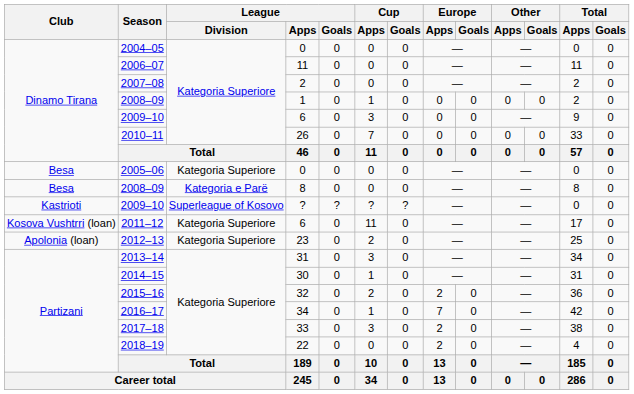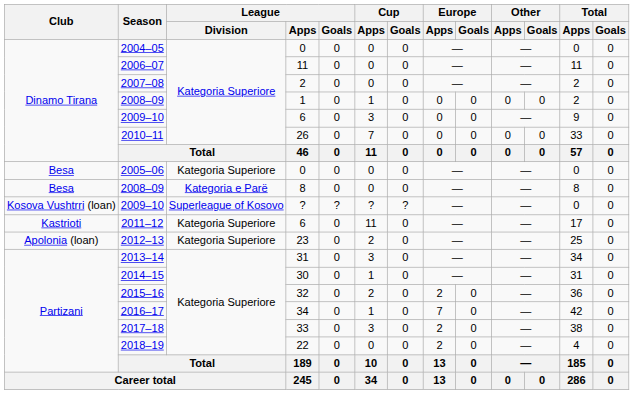 <table class="wikitable" style="text-align:center">
 <tr>
 <th rowspan="2">Club</th>
 <th rowspan="2">Season</th>
 <th colspan="3">League</th>
 <th colspan="2">Cup</th>
 <th colspan="2">Europe</th>
 <th colspan="2">Other</th>
 <th colspan="2">Total</th>
 </tr>
 <tr>
 <th>Division</th>
 <th>Apps</th>
 <th>Goals</th>
 <th>Apps</th>
 <th>Goals</th>
 <th>Apps</th>
 <th>Goals</th>
 <th>Apps</th>
 <th>Goals</th>
 <th>Apps</th>
 <th>Goals</th>
 </tr>
 <tr>
 <td rowspan="7"><a href='#'>Dinamo Tirana</a></td>
 <td><a href='#'>2004–05</a></td>
 <td rowspan="6"><a href='#'>Kategoria Superiore</a></td>
 <td>0</td>
 <td>0</td>
 <td>0</td>
 <td>0</td>
 <td colspan="2">—</td>
 <td colspan="2">—</td>
 <td>0</td>
 <td>0</td>
 </tr>
 <tr>
 <td><a href='#'>2006–07</a></td>
 <td>11</td>
 <td>0</td>
 <td>0</td>
 <td>0</td>
 <td colspan="2">—</td>
 <td colspan="2">—</td>
 <td>11</td>
 <td>0</td>
 </tr>
 <tr>
 <td><a href='#'>2007–08</a></td>
 <td>2</td>
 <td>0</td>
 <td>0</td>
 <td>0</td>
 <td colspan="2">—</td>
 <td colspan="2">—</td>
 <td>2</td>
 <td>0</td>
 </tr>
 <tr>
 <td><a href='#'>2008–09</a></td>
 <td>1</td>
 <td>0</td>
 <td>1</td>
 <td>0</td>
 <td>0</td>
 <td>0</td>
 <td>0</td>
 <td>0</td>
 <td>2</td>
 <td>0</td>
 </tr>
 <tr>
 <td><a href='#'>2009–10</a></td>
 <td>6</td>
 <td>0</td>
 <td>3</td>
 <td>0</td>
 <td>0</td>
 <td>0</td>
 <td colspan="2">—</td>
 <td>9</td>
 <td>0</td>
 </tr>
 <tr>
 <td><a href='#'>2010–11</a></td>
 <td>26</td>
 <td>0</td>
 <td>7</td>
 <td>0</td>
 <td>0</td>
 <td>0</td>
 <td>0</td>
 <td>0</td>
 <td>33</td>
 <td>0</td>
 </tr>
 <tr>
 <th colspan="2">Total</th>
 <th>46</th>
 <th>0</th>
 <th>11</th>
 <th>0</th>
 <th>0</th>
 <th>0</th>
 <th>0</th>
 <th>0</th>
 <th>57</th>
 <th>0</th>
 </tr>
 <tr>
 <td><a href='#'>Besa</a></td>
 <td><a href='#'>2005–06</a></td>
 <td>Kategoria Superiore</td>
 <td>0</td>
 <td>0</td>
 <td>0</td>
 <td>0</td>
 <td colspan="2">—</td>
 <td colspan="2">—</td>
 <td>0</td>
 <td>0</td>
 </tr>
 <tr>
 <td><a href='#'>Besa</a></td>
 <td><a href='#'>2008–09</a></td>
 <td><a href='#'>Kategoria e Parë</a></td>
 <td>8</td>
 <td>0</td>
 <td>0</td>
 <td>0</td>
 <td colspan="2">—</td>
 <td colspan="2">—</td>
 <td>8</td>
 <td>0</td>
 </tr>
 <tr>
-<td><a href='#'>Kastrioti</a></td>
+<td><a href='#'>Kosova Vushtrri</a> (loan)</td>
 <td><a href='#'>2009–10</a></td>
 <td><a href='#'>Superleague of Kosovo</a></td>
 <td>?</td>
 <td>?</td>
 <td>?</td>
 <td>?</td>
 <td colspan="2">—</td>
 <td colspan="2">—</td>
 <td>0</td>
 <td>0</td>
 </tr>
 <tr>
-<td><a href='#'>Kosova Vushtrri</a> (loan)</td>
+<td><a href='#'>Kastrioti</a></td>
 <td><a href='#'>2011–12</a></td>
 <td>Kategoria Superiore</td>
 <td>6</td>
 <td>0</td>
 <td>11</td>
 <td>0</td>
 <td colspan="2">—</td>
 <td colspan="2">—</td>
 <td>17</td>
 <td>0</td>
 </tr>
 <tr>
 <td><a href='#'>Apolonia</a> (loan)</td>
 <td><a href='#'>2012–13</a></td>
 <td>Kategoria Superiore</td>
 <td>23</td>
 <td>0</td>
 <td>2</td>
 <td>0</td>
 <td colspan="2">—</td>
 <td colspan="2">—</td>
 <td>25</td>
 <td>0</td>
 </tr>
 <tr>
 <td rowspan="7"><a href='#'>Partizani</a></td>
 <td><a href='#'>2013–14</a></td>
 <td rowspan="6">Kategoria Superiore</td>
 <td>31</td>
 <td>0</td>
 <td>3</td>
 <td>0</td>
 <td colspan="2">—</td>
 <td colspan="2">—</td>
 <td>34</td>
 <td>0</td>
 </tr>
 <tr>
 <td><a href='#'>2014–15</a></td>
 <td>30</td>
 <td>0</td>
 <td>1</td>
 <td>0</td>
 <td colspan="2">—</td>
 <td colspan="2">—</td>
 <td>31</td>
 <td>0</td>
 </tr>
 <tr>
 <td><a href='#'>2015–16</a></td>
 <td>32</td>
 <td>0</td>
 <td>2</td>
 <td>0</td>
 <td>2</td>
 <td>0</td>
 <td colspan="2">—</td>
 <td>36</td>
 <td>0</td>
 </tr>
 <tr>
 <td><a href='#'>2016–17</a></td>
 <td>34</td>
 <td>0</td>
 <td>1</td>
 <td>0</td>
 <td>7</td>
 <td>0</td>
 <td colspan="2">—</td>
 <td>42</td>
 <td>0</td>
 </tr>
 <tr>
 <td><a href='#'>2017–18</a></td>
 <td>33</td>
 <td>0</td>
 <td>3</td>
 <td>0</td>
 <td>2</td>
 <td>0</td>
 <td colspan="2">—</td>
 <td>38</td>
 <td>0</td>
 </tr>
 <tr>
 <td><a href='#'>2018–19</a></td>
 <td>22</td>
 <td>0</td>
 <td>0</td>
 <td>0</td>
 <td>2</td>
 <td>0</td>
 <td colspan="2">—</td>
 <td>4</td>
 <td>0</td>
 </tr>
 <tr>
 <th colspan="2">Total</th>
 <th>189</th>
 <th>0</th>
 <th>10</th>
 <th>0</th>
 <th>13</th>
 <th>0</th>
 <th colspan="2">—</th>
 <th>185</th>
 <th>0</th>
 </tr>
 <tr>
 <th colspan="3">Career total</th>
 <th>245</th>
 <th>0</th>
 <th>34</th>
 <th>0</th>
 <th>13</th>
 <th>0</th>
 <th>0</th>
 <th>0</th>
 <th>286</th>
 <th>0</th>
 </tr>
 </table>
